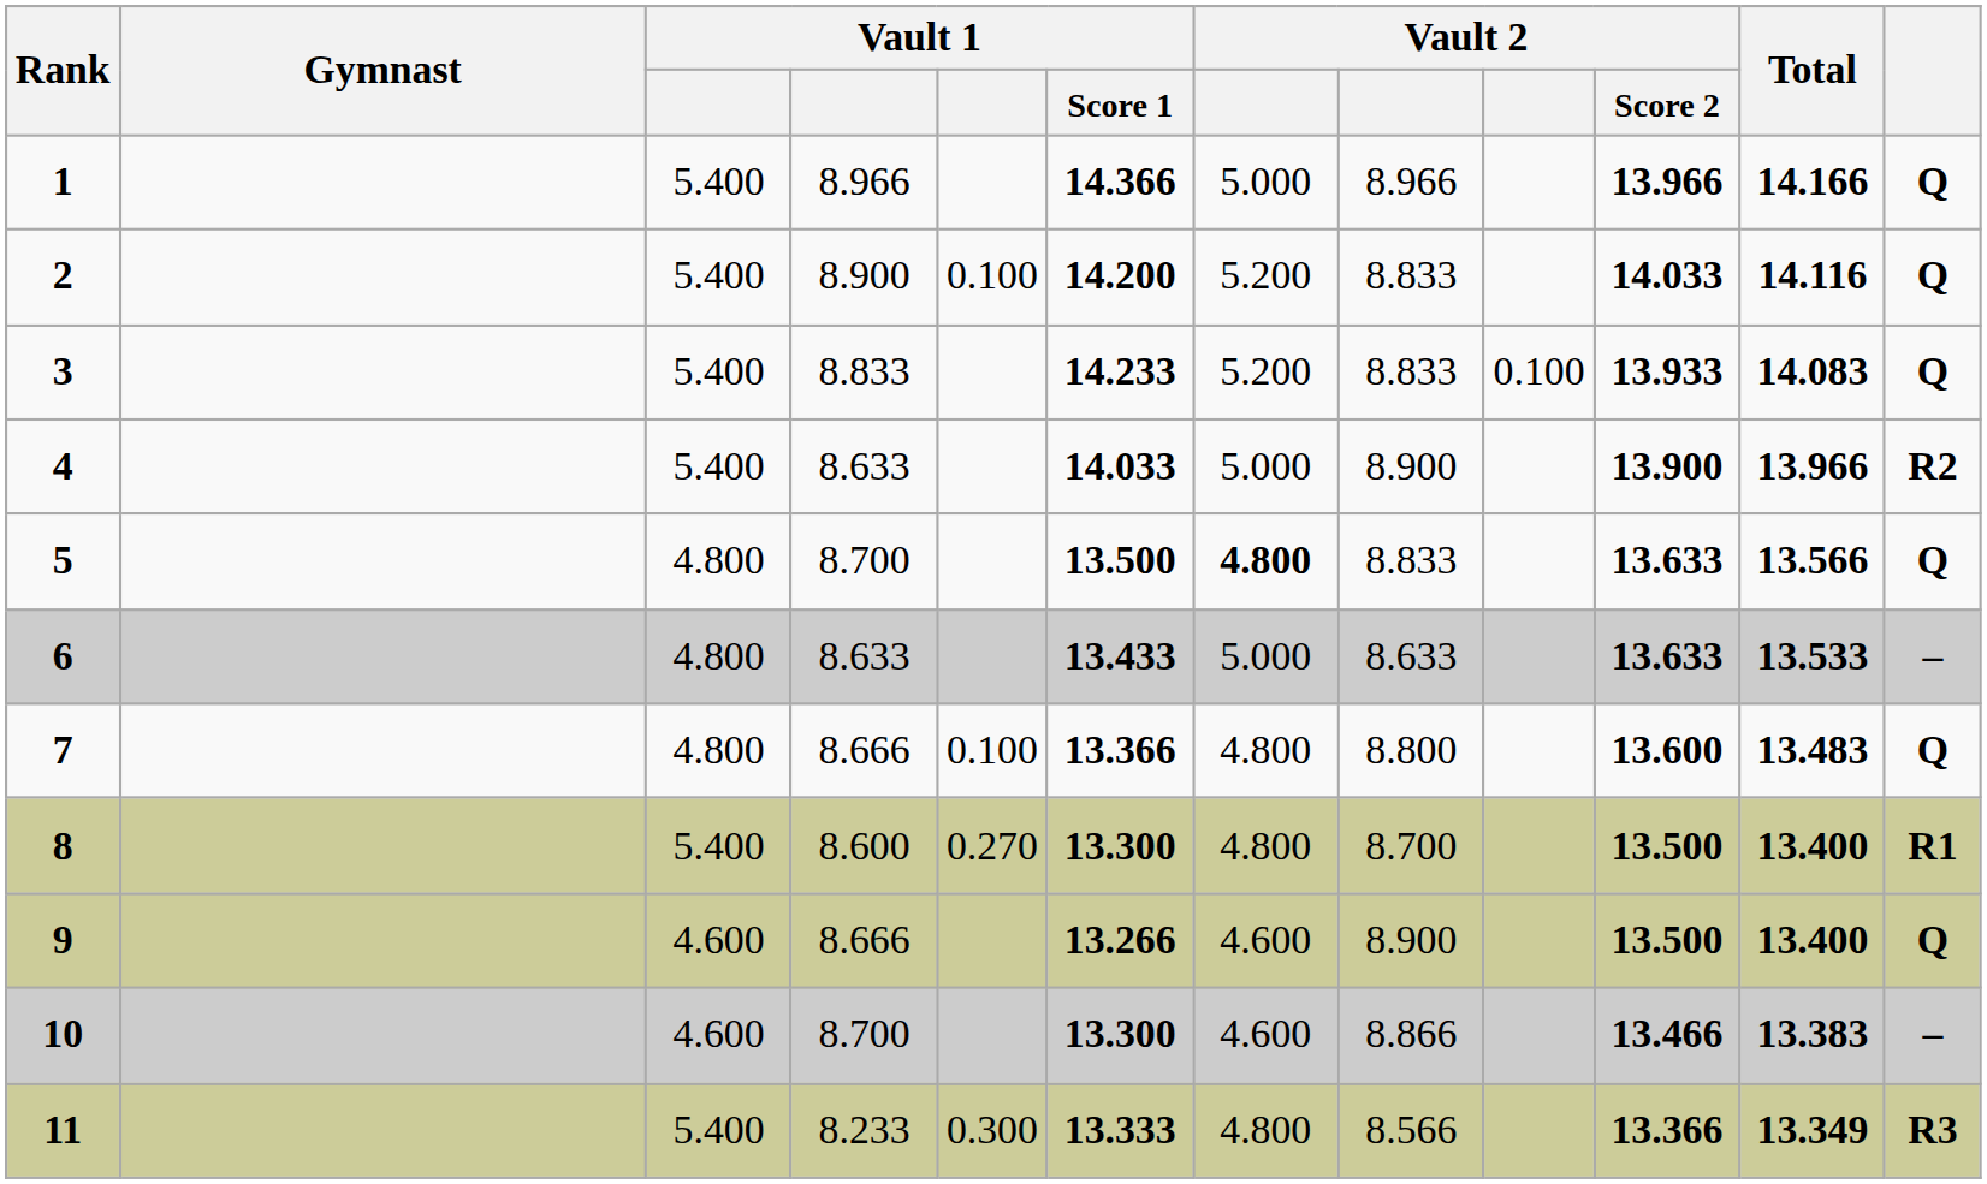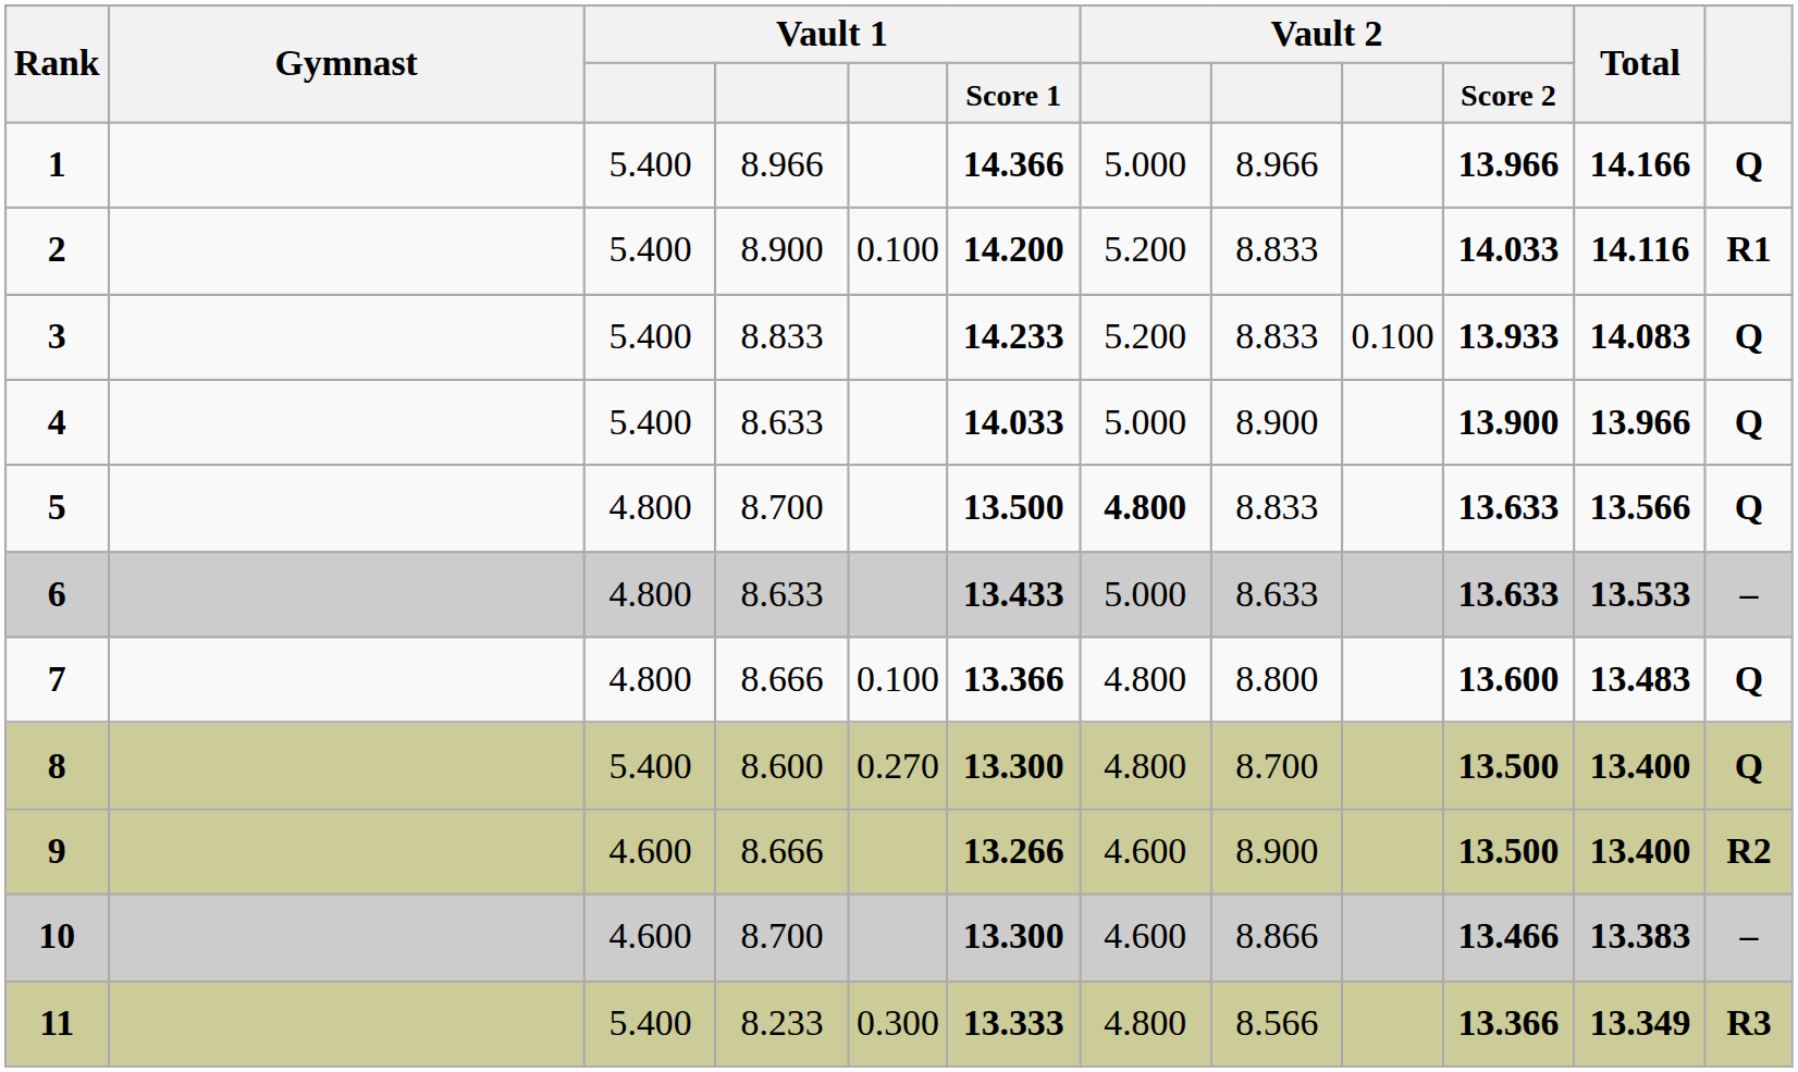 <table style="text-align:center;" class="wikitable sortable">
 <tr>
 <th style="width:15px;" rowspan="2">Rank</th>
 <th style="width:200px;" rowspan="2">Gymnast</th>
 <th colspan="4">Vault 1</th>
 <th colspan="4">Vault 2</th>
 <th style="width:50px;" rowspan="2">Total</th>
 <th style="width:30px;" rowspan="2"><small></small></th>
 </tr>
 <tr>
 <th style="width:50px;"><small></small></th>
 <th style="width:50px;"><small></small></th>
 <th style="width:20px;"><small></small></th>
 <th style="width:50px;"><small>Score 1</small></th>
 <th style="width:50px;"><small></small></th>
 <th style="width:50px;"><small></small></th>
 <th style="width:20px;"><small></small></th>
 <th style="width:50px;"><small>Score 2</small></th>
 </tr>
 <tr>
 <td scope="row" style="text-align:center"><strong>1</strong></td>
 <td style="height:30px; text-align:left;"></td>
 <td>5.400</td>
 <td>8.966</td>
 <td></td>
 <td><strong>14.366</strong></td>
 <td>5.000</td>
 <td>8.966</td>
 <td></td>
 <td><strong>13.966</strong></td>
 <td><strong>14.166</strong></td>
 <td><strong>Q</strong></td>
 </tr>
 <tr>
 <td scope="row" style="text-align:center"><strong>2</strong></td>
 <td style="height:30px; text-align:left;"></td>
 <td>5.400</td>
 <td>8.900</td>
 <td>0.100</td>
 <td><strong>14.200</strong></td>
 <td>5.200</td>
 <td>8.833</td>
 <td></td>
 <td><strong>14.033</strong></td>
 <td><strong>14.116</strong></td>
-<td><strong>Q</strong></td>
+<td><strong>R1</strong></td>
 </tr>
 <tr>
 <td scope="row" style="text-align:center"><strong>3</strong></td>
 <td style="height:30px; text-align:left;"></td>
 <td>5.400</td>
 <td>8.833</td>
 <td></td>
 <td><strong>14.233</strong></td>
 <td>5.200</td>
 <td>8.833</td>
 <td>0.100</td>
 <td><strong>13.933</strong></td>
 <td><strong>14.083</strong></td>
 <td><strong>Q</strong></td>
 </tr>
 <tr>
 <td scope="row" style="text-align:center"><strong>4</strong></td>
 <td style="height:30px; text-align:left;"></td>
 <td>5.400</td>
 <td>8.633</td>
 <td></td>
 <td><strong>14.033</strong></td>
 <td>5.000</td>
 <td>8.900</td>
 <td></td>
 <td><strong>13.900</strong></td>
 <td><strong>13.966</strong></td>
-<td><strong>R2</strong></td>
+<td><strong>Q</strong></td>
 </tr>
 <tr>
 <td scope="row" style="text-align:center"><strong>5</strong></td>
 <td style="height:30px; text-align:left;"></td>
 <td>4.800</td>
 <td>8.700</td>
 <td></td>
 <td><strong>13.500</strong></td>
 <td><strong>4.800</strong></td>
 <td>8.833</td>
 <td></td>
 <td><strong>13.633</strong></td>
 <td><strong>13.566</strong></td>
 <td><strong>Q</strong></td>
 </tr>
 <tr style="background:#cccccc;">
 <td scope="row" style="text-align:center"><strong>6</strong></td>
 <td style="height:30px; text-align:left;"></td>
 <td>4.800</td>
 <td>8.633</td>
 <td></td>
 <td><strong>13.433</strong></td>
 <td>5.000</td>
 <td>8.633</td>
 <td></td>
 <td><strong>13.633</strong></td>
 <td><strong>13.533</strong></td>
 <td><strong>–</strong></td>
 </tr>
 <tr>
 <td scope="row" style="text-align:center"><strong>7</strong></td>
 <td style="height:30px; text-align:left;"></td>
 <td>4.800</td>
 <td>8.666</td>
 <td>0.100</td>
 <td><strong>13.366</strong></td>
 <td>4.800</td>
 <td>8.800</td>
 <td></td>
 <td><strong>13.600</strong></td>
 <td><strong>13.483</strong></td>
 <td><strong>Q</strong></td>
 </tr>
 <tr style="background:#cccc99;">
 <td scope="row" style="text-align:center"><strong>8</strong></td>
 <td style="height:30px; text-align:left;"></td>
 <td>5.400</td>
 <td>8.600</td>
 <td>0.270</td>
 <td><strong>13.300</strong></td>
 <td>4.800</td>
 <td>8.700</td>
 <td></td>
 <td><strong>13.500</strong></td>
 <td><strong>13.400</strong></td>
-<td><strong>R1</strong></td>
+<td><strong>Q</strong></td>
 </tr>
 <tr style="background:#cccc99;">
 <td scope="row" style="text-align:center"><strong>9</strong></td>
 <td style="height:30px; text-align:left;"></td>
 <td>4.600</td>
 <td>8.666</td>
 <td></td>
 <td><strong>13.266</strong></td>
 <td>4.600</td>
 <td>8.900</td>
 <td></td>
 <td><strong>13.500</strong></td>
 <td><strong>13.400</strong></td>
-<td><strong>Q</strong></td>
+<td><strong>R2</strong></td>
 </tr>
 <tr style="background:#cccccc;">
 <td scope="row" style="text-align:center"><strong>10</strong></td>
 <td style="height:30px; text-align:left;"></td>
 <td>4.600</td>
 <td>8.700</td>
 <td></td>
 <td><strong>13.300</strong></td>
 <td>4.600</td>
 <td>8.866</td>
 <td></td>
 <td><strong>13.466</strong></td>
 <td><strong>13.383</strong></td>
 <td><strong>–</strong></td>
 </tr>
 <tr style="background:#cccc99;">
 <td scope="row" style="text-align:center"><strong>11</strong></td>
 <td style="height:30px; text-align:left;"></td>
 <td>5.400</td>
 <td>8.233</td>
 <td>0.300</td>
 <td><strong>13.333</strong></td>
 <td>4.800</td>
 <td>8.566</td>
 <td></td>
 <td><strong>13.366</strong></td>
 <td><strong>13.349</strong></td>
 <td><strong>R3</strong></td>
 </tr>
 </table>
